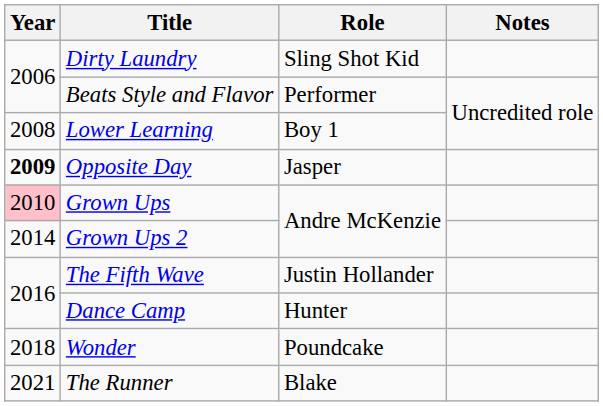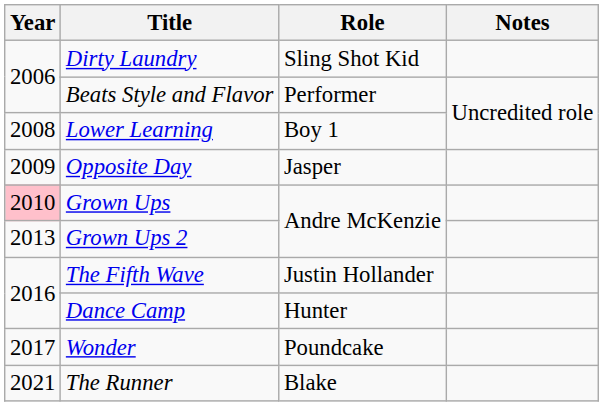 <table class="wikitable sortable">
 <tr>
 <th>Year</th>
 <th>Title</th>
 <th>Role</th>
 <th class="unsortable">Notes</th>
 </tr>
 <tr>
 <td rowspan="2">2006</td>
 <td><em><a href='#'>Dirty Laundry</a></em></td>
 <td>Sling Shot Kid</td>
 <td></td>
 </tr>
 <tr>
 <td><em>Beats Style and Flavor</em></td>
 <td>Performer</td>
 <td rowspan="2">Uncredited role</td>
 </tr>
 <tr>
 <td>2008</td>
 <td><em><a href='#'>Lower Learning</a></em></td>
 <td>Boy 1</td>
 </tr>
 <tr>
-<td><strong>2009</strong></td>
+<td>2009</td>
 <td><em><a href='#'>Opposite Day</a></em></td>
 <td>Jasper</td>
 <td></td>
 </tr>
 <tr>
 <td style="background: pink;">2010</td>
 <td><em><a href='#'>Grown Ups</a></em></td>
 <td rowspan="2">Andre McKenzie</td>
 <td></td>
 </tr>
 <tr>
-<td>2014</td>
+<td>2013</td>
 <td><em><a href='#'>Grown Ups 2</a></em></td>
 <td></td>
 </tr>
 <tr>
 <td rowspan="2">2016</td>
 <td><em><a href='#'>The Fifth Wave</a></em></td>
 <td>Justin Hollander</td>
 <td></td>
 </tr>
 <tr>
 <td><em><a href='#'>Dance Camp</a></em></td>
 <td>Hunter</td>
 <td></td>
 </tr>
 <tr>
-<td>2018</td>
+<td>2017</td>
 <td><em><a href='#'>Wonder</a></em></td>
 <td>Poundcake</td>
 <td></td>
 </tr>
 <tr>
 <td>2021</td>
 <td><em>The Runner</em></td>
 <td>Blake</td>
 <td></td>
 </tr>
 </table>
